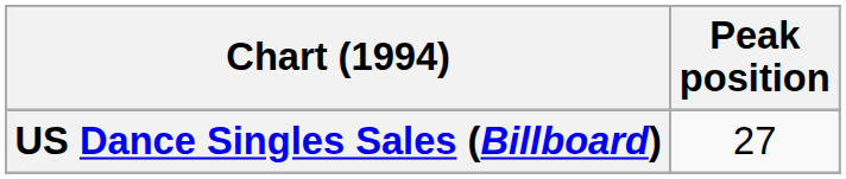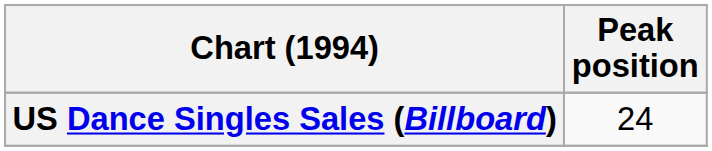 <table class="wikitable plainrowheaders sortable" style="text-align:center;">
 <tr>
 <th scope="col">Chart (1994)</th>
 <th scope="col">Peak<br>position</th>
 </tr>
 <tr>
 </tr>
 <tr>
 <th scope="row">US <a href='#'>Dance Singles Sales</a> (<em><a href='#'>Billboard</a></em>)</th>
-<td>27</td>
+<td>24</td>
 </tr>
 <tr>
 </tr>
 <tr>
 </tr>
 </table>
